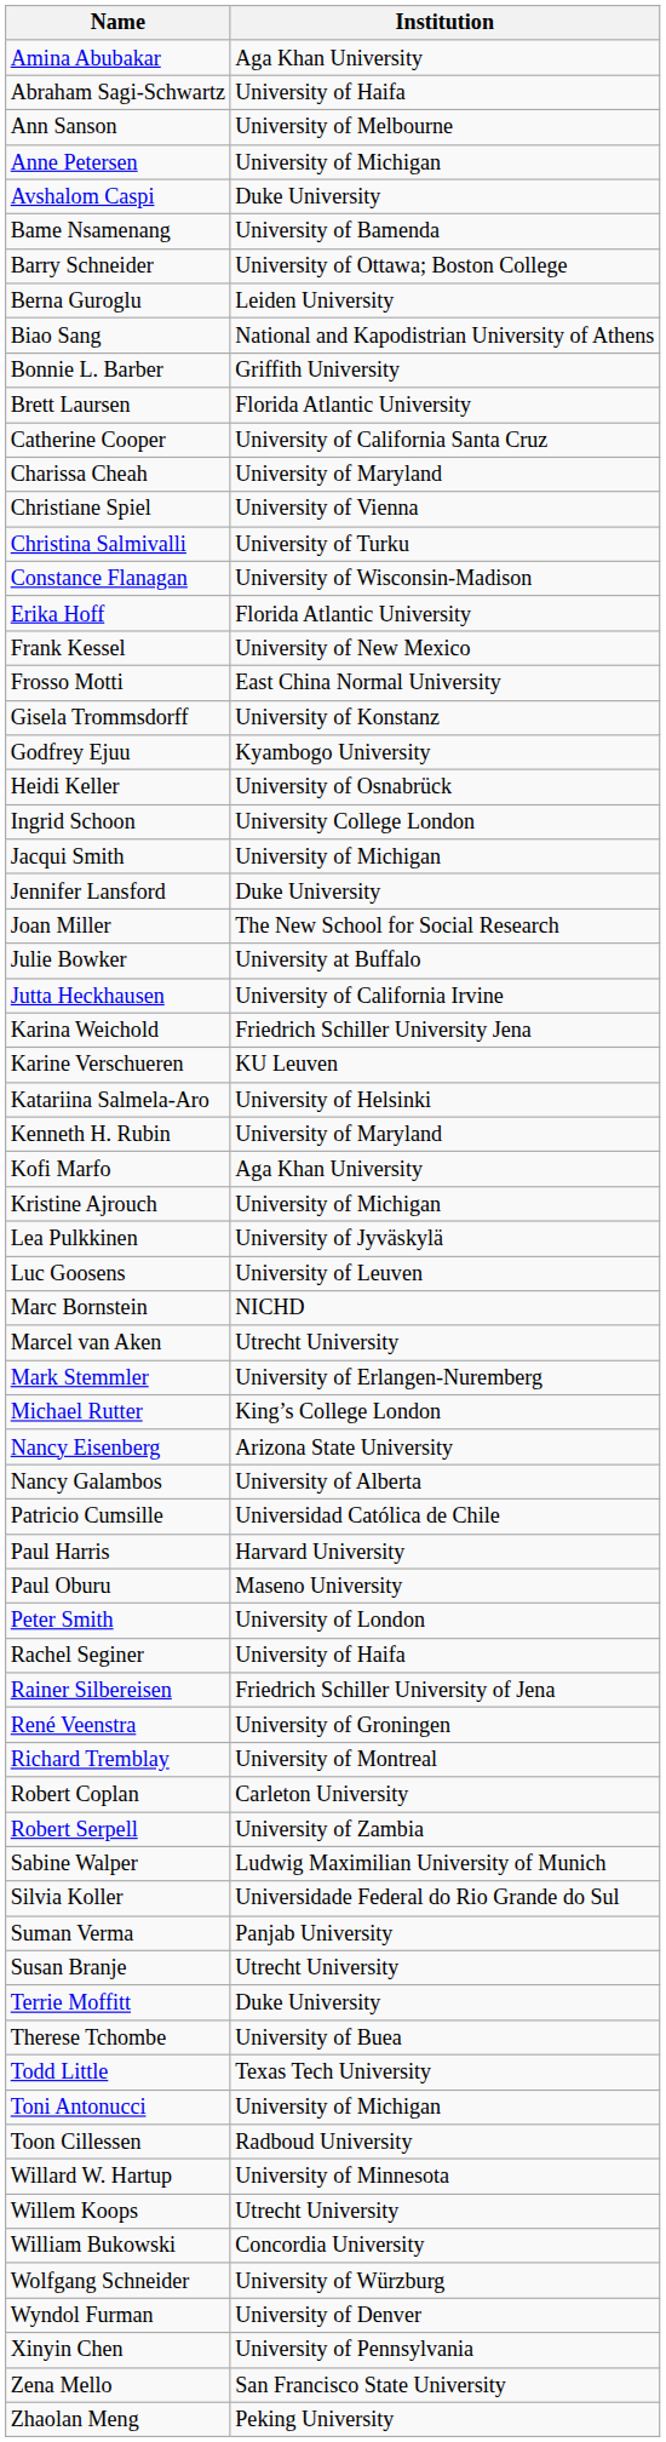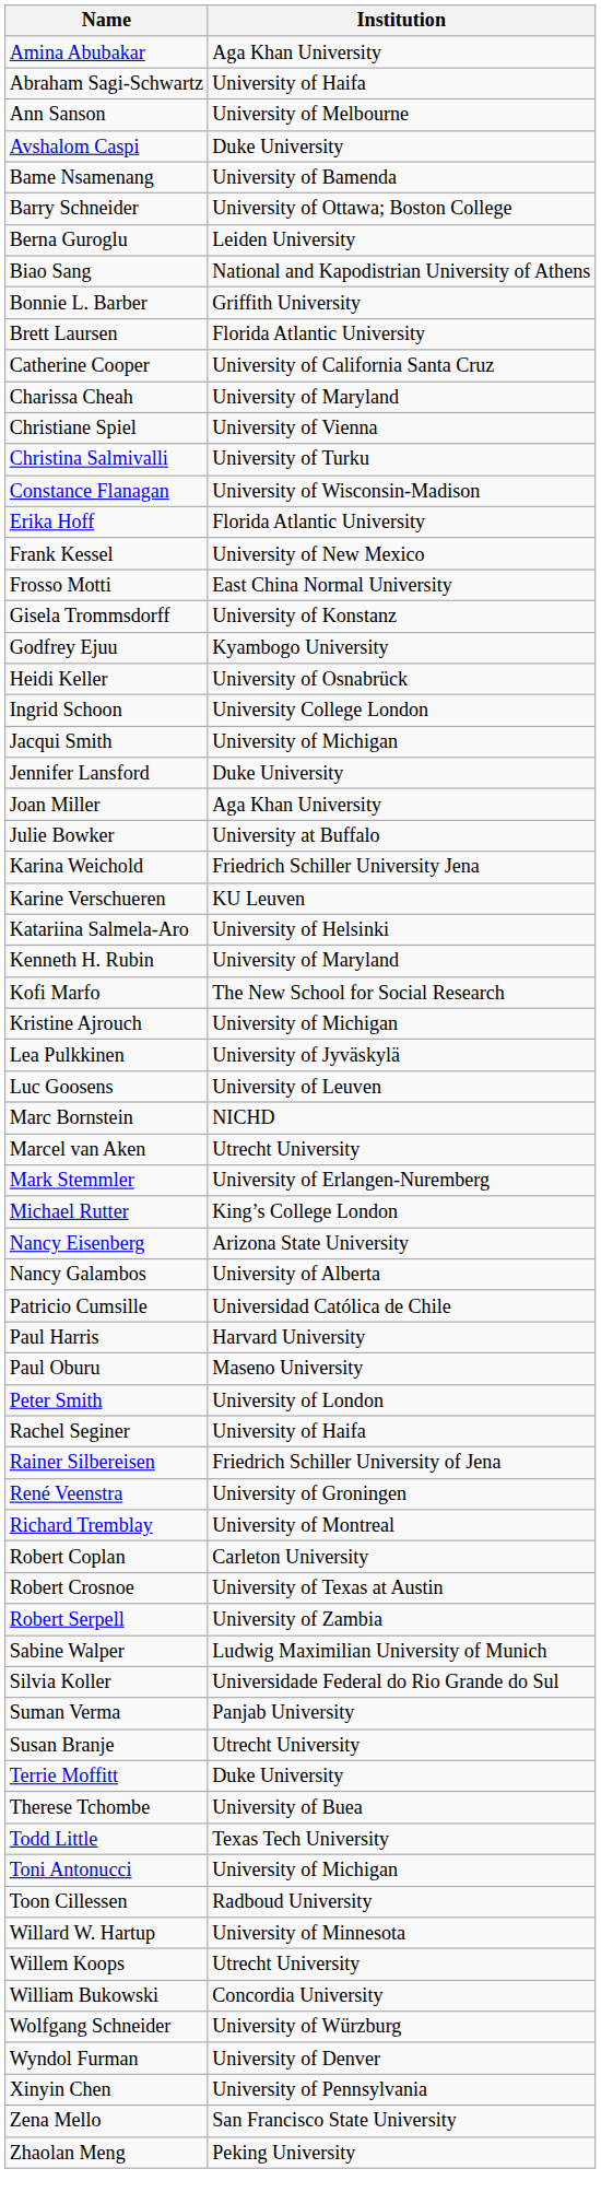 <table class="wikitable">
 <tr>
 <th>Name</th>
 <th>Institution</th>
 </tr>
 <tr>
 <td><a href='#'>Amina Abubakar</a></td>
 <td>Aga Khan University</td>
 </tr>
 <tr>
 <td>Abraham Sagi-Schwartz</td>
 <td>University of Haifa</td>
 </tr>
 <tr>
 <td>Ann Sanson</td>
 <td>University of Melbourne</td>
-</tr>
-<tr>
-<td><a href='#'>Anne Petersen</a></td>
-<td>University of Michigan</td>
 </tr>
 <tr>
 <td><a href='#'>Avshalom Caspi</a></td>
 <td>Duke University</td>
 </tr>
 <tr>
 <td>Bame Nsamenang</td>
 <td>University of Bamenda</td>
 </tr>
 <tr>
 <td>Barry Schneider</td>
 <td>University of Ottawa; Boston College</td>
 </tr>
 <tr>
 <td>Berna Guroglu</td>
 <td>Leiden University</td>
 </tr>
 <tr>
 <td>Biao Sang</td>
 <td>National and Kapodistrian University of Athens</td>
 </tr>
 <tr>
 <td>Bonnie L. Barber</td>
 <td>Griffith University</td>
 </tr>
 <tr>
 <td>Brett Laursen</td>
 <td>Florida Atlantic University</td>
 </tr>
 <tr>
 <td>Catherine Cooper</td>
 <td>University of California Santa Cruz</td>
 </tr>
 <tr>
 <td>Charissa Cheah</td>
 <td>University of Maryland</td>
 </tr>
 <tr>
 <td>Christiane Spiel</td>
 <td>University of Vienna</td>
 </tr>
 <tr>
 <td><a href='#'>Christina Salmivalli</a></td>
 <td>University of Turku</td>
 </tr>
 <tr>
 <td><a href='#'>Constance Flanagan</a></td>
 <td>University of Wisconsin-Madison</td>
 </tr>
 <tr>
 <td><a href='#'>Erika Hoff</a></td>
 <td>Florida Atlantic University</td>
 </tr>
 <tr>
 <td>Frank Kessel</td>
 <td>University of New Mexico</td>
 </tr>
 <tr>
 <td>Frosso Motti</td>
 <td>East China Normal University</td>
 </tr>
 <tr>
 <td>Gisela Trommsdorff</td>
 <td>University of Konstanz</td>
 </tr>
 <tr>
 <td>Godfrey Ejuu</td>
 <td>Kyambogo University</td>
 </tr>
 <tr>
 <td>Heidi Keller</td>
 <td>University of Osnabrück</td>
 </tr>
 <tr>
 <td>Ingrid Schoon</td>
 <td>University College London</td>
 </tr>
 <tr>
 <td>Jacqui Smith</td>
 <td>University of Michigan</td>
 </tr>
 <tr>
 <td>Jennifer Lansford</td>
 <td>Duke University</td>
 </tr>
 <tr>
 <td>Joan Miller</td>
-<td>The New School for Social Research</td>
+<td>Aga Khan University</td>
 </tr>
 <tr>
 <td>Julie Bowker</td>
 <td>University at Buffalo</td>
-</tr>
-<tr>
-<td><a href='#'>Jutta Heckhausen</a></td>
-<td>University of California Irvine</td>
 </tr>
 <tr>
 <td>Karina Weichold</td>
 <td>Friedrich Schiller University Jena</td>
 </tr>
 <tr>
 <td>Karine Verschueren</td>
 <td>KU Leuven</td>
 </tr>
 <tr>
 <td>Katariina Salmela-Aro</td>
 <td>University of Helsinki</td>
 </tr>
 <tr>
 <td>Kenneth H. Rubin</td>
 <td>University of Maryland</td>
 </tr>
 <tr>
 <td>Kofi Marfo</td>
-<td>Aga Khan University</td>
+<td>The New School for Social Research</td>
 </tr>
 <tr>
 <td>Kristine Ajrouch</td>
 <td>University of Michigan</td>
 </tr>
 <tr>
 <td>Lea Pulkkinen</td>
 <td>University of Jyväskylä</td>
 </tr>
 <tr>
 <td>Luc Goosens</td>
 <td>University of Leuven</td>
 </tr>
 <tr>
 <td>Marc Bornstein</td>
 <td>NICHD</td>
 </tr>
 <tr>
 <td>Marcel van Aken</td>
 <td>Utrecht University</td>
 </tr>
 <tr>
 <td><a href='#'>Mark Stemmler</a></td>
 <td>University of Erlangen-Nuremberg</td>
 </tr>
 <tr>
 <td><a href='#'>Michael Rutter</a></td>
 <td>King’s College London</td>
 </tr>
 <tr>
 <td><a href='#'>Nancy Eisenberg</a></td>
 <td>Arizona State University</td>
 </tr>
 <tr>
 <td>Nancy Galambos</td>
 <td>University of Alberta</td>
 </tr>
 <tr>
 <td>Patricio Cumsille</td>
 <td>Universidad Católica de Chile</td>
 </tr>
 <tr>
 <td>Paul Harris</td>
 <td>Harvard University</td>
 </tr>
 <tr>
 <td>Paul Oburu</td>
 <td>Maseno University</td>
 </tr>
 <tr>
 <td><a href='#'>Peter Smith</a></td>
 <td>University of London</td>
 </tr>
 <tr>
 <td>Rachel Seginer</td>
 <td>University of Haifa</td>
 </tr>
 <tr>
 <td><a href='#'>Rainer Silbereisen</a></td>
 <td>Friedrich Schiller University of Jena</td>
 </tr>
 <tr>
 <td><a href='#'>René Veenstra</a></td>
 <td>University of Groningen</td>
 </tr>
 <tr>
 <td><a href='#'>Richard Tremblay</a></td>
 <td>University of Montreal</td>
 </tr>
 <tr>
 <td>Robert Coplan</td>
 <td>Carleton University</td>
 </tr>
 <tr>
+<td>Robert Crosnoe</td>
+<td>University of Texas at Austin</td>
+</tr>
+<tr>
 <td><a href='#'>Robert Serpell</a></td>
 <td>University of Zambia</td>
 </tr>
 <tr>
 <td>Sabine Walper</td>
 <td>Ludwig Maximilian University of Munich</td>
 </tr>
 <tr>
 <td>Silvia Koller</td>
 <td>Universidade Federal do Rio Grande do Sul</td>
 </tr>
 <tr>
 <td>Suman Verma</td>
 <td>Panjab University</td>
 </tr>
 <tr>
 <td>Susan Branje</td>
 <td>Utrecht University</td>
 </tr>
 <tr>
 <td><a href='#'>Terrie Moffitt</a></td>
 <td>Duke University</td>
 </tr>
 <tr>
 <td>Therese Tchombe</td>
 <td>University of Buea</td>
 </tr>
 <tr>
 <td><a href='#'>Todd Little</a></td>
 <td>Texas Tech University</td>
 </tr>
 <tr>
 <td><a href='#'>Toni Antonucci</a></td>
 <td>University of Michigan</td>
 </tr>
 <tr>
 <td>Toon Cillessen</td>
 <td>Radboud University</td>
 </tr>
 <tr>
 <td>Willard W. Hartup</td>
 <td>University of Minnesota</td>
 </tr>
 <tr>
 <td>Willem Koops</td>
 <td>Utrecht University</td>
 </tr>
 <tr>
 <td>William Bukowski</td>
 <td>Concordia University</td>
 </tr>
 <tr>
 <td>Wolfgang Schneider</td>
 <td>University of Würzburg</td>
 </tr>
 <tr>
 <td>Wyndol Furman</td>
 <td>University of Denver</td>
 </tr>
 <tr>
 <td>Xinyin Chen</td>
 <td>University of Pennsylvania</td>
 </tr>
 <tr>
 <td>Zena Mello</td>
 <td>San Francisco State University</td>
 </tr>
 <tr>
 <td>Zhaolan Meng</td>
 <td>Peking University</td>
 </tr>
 </table>
